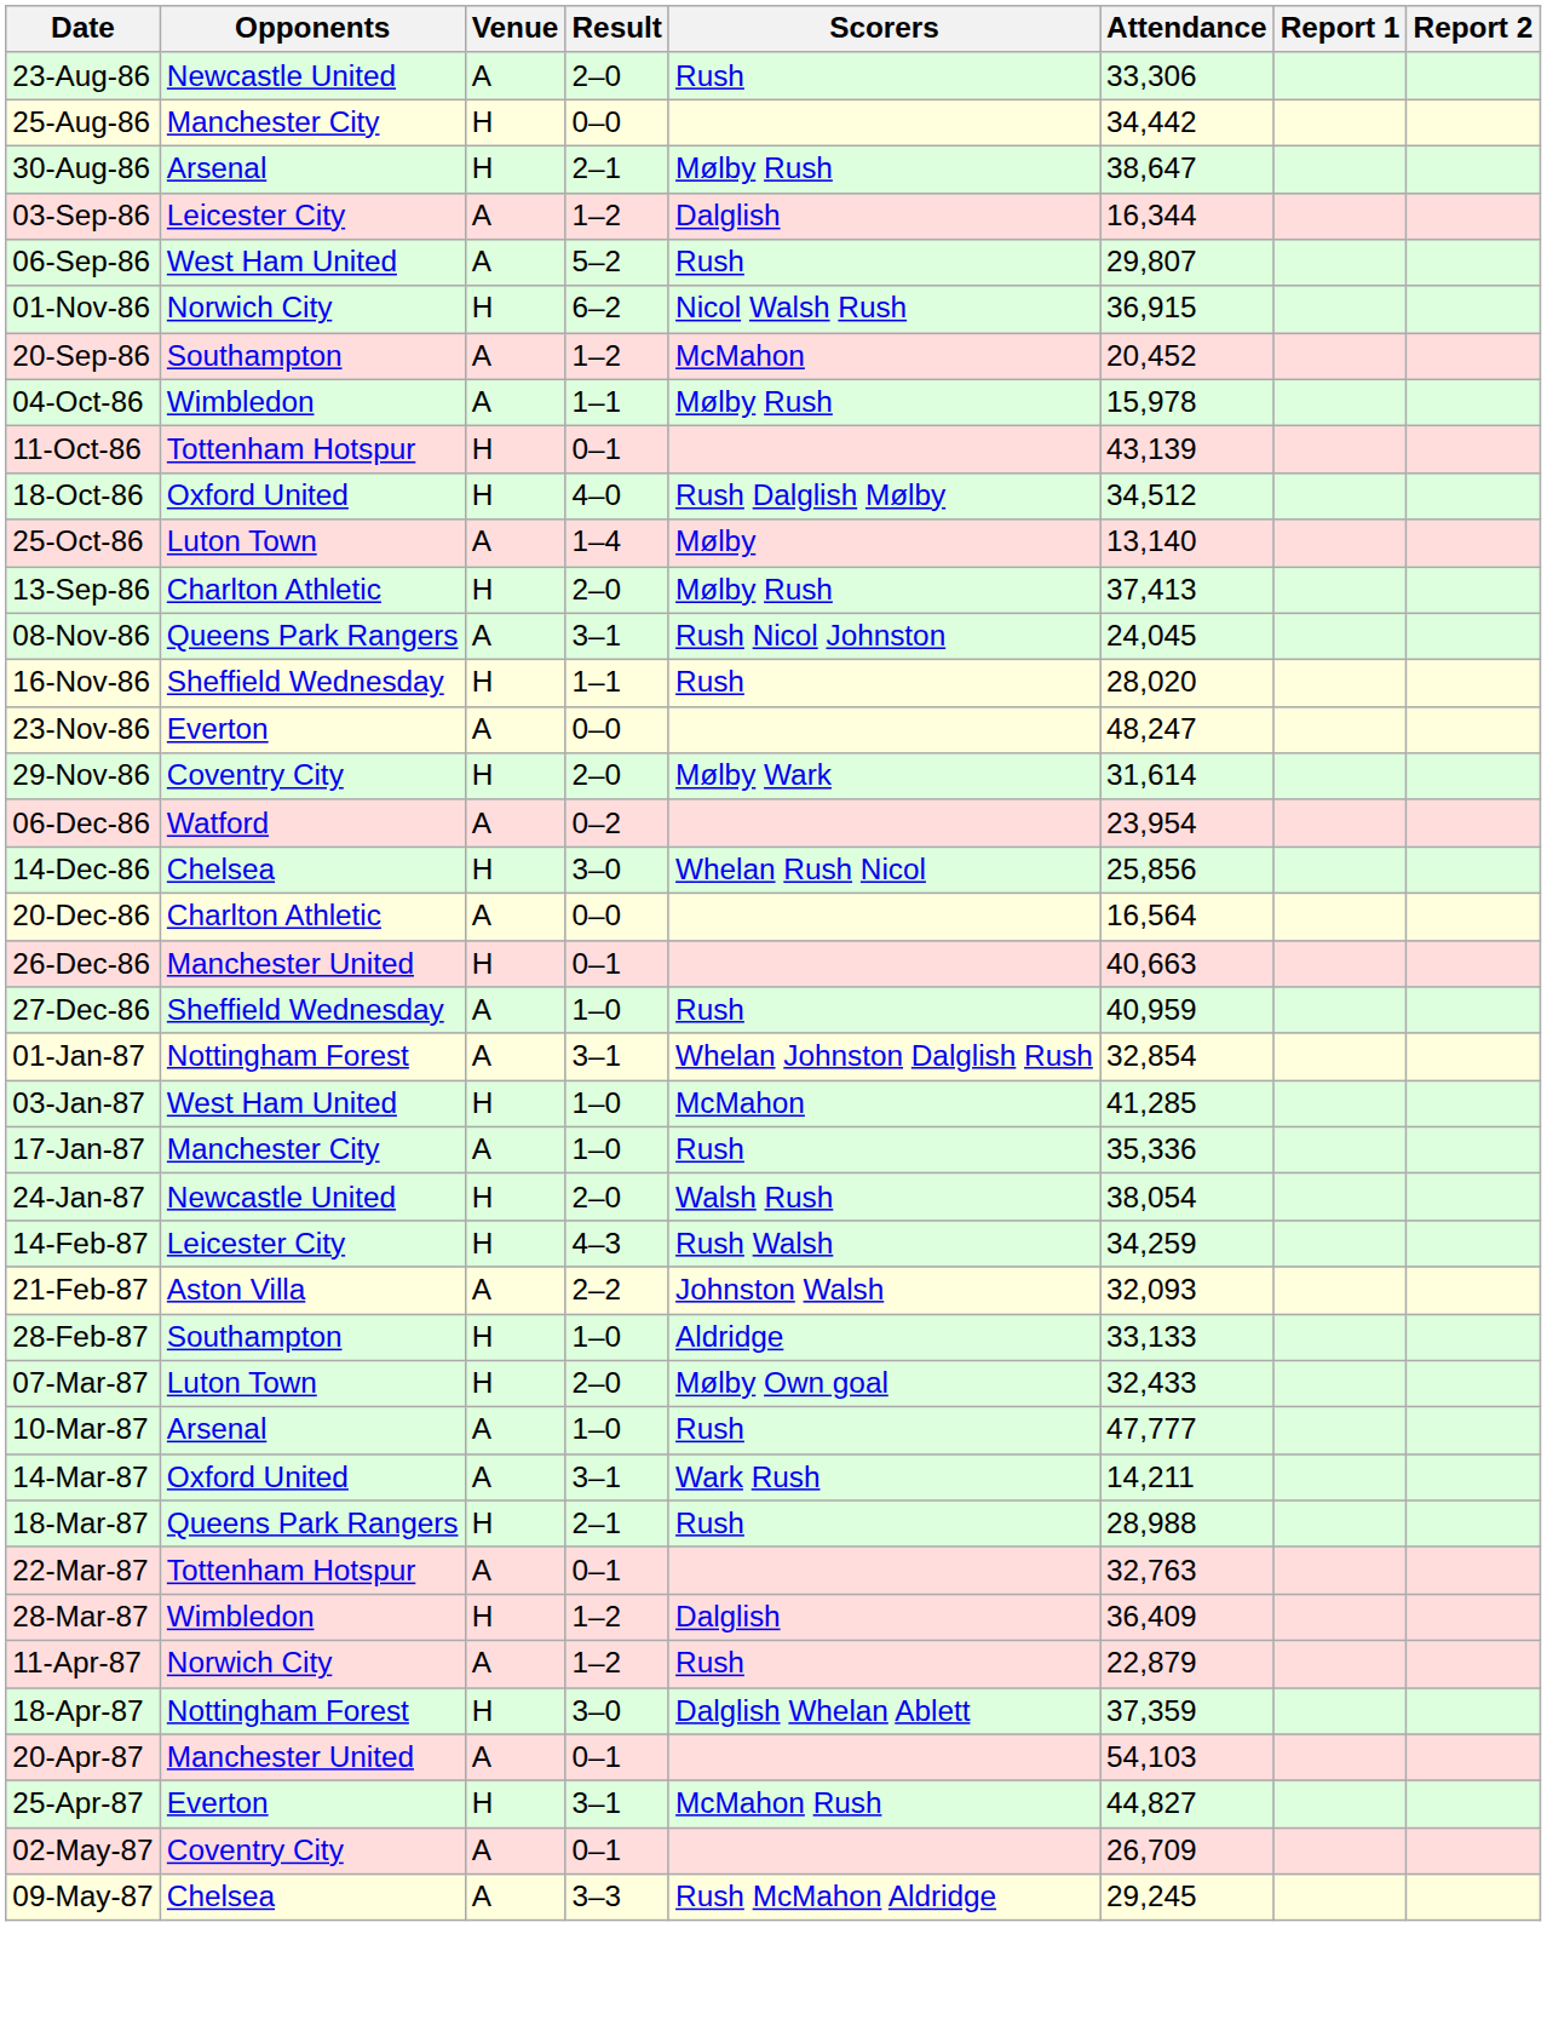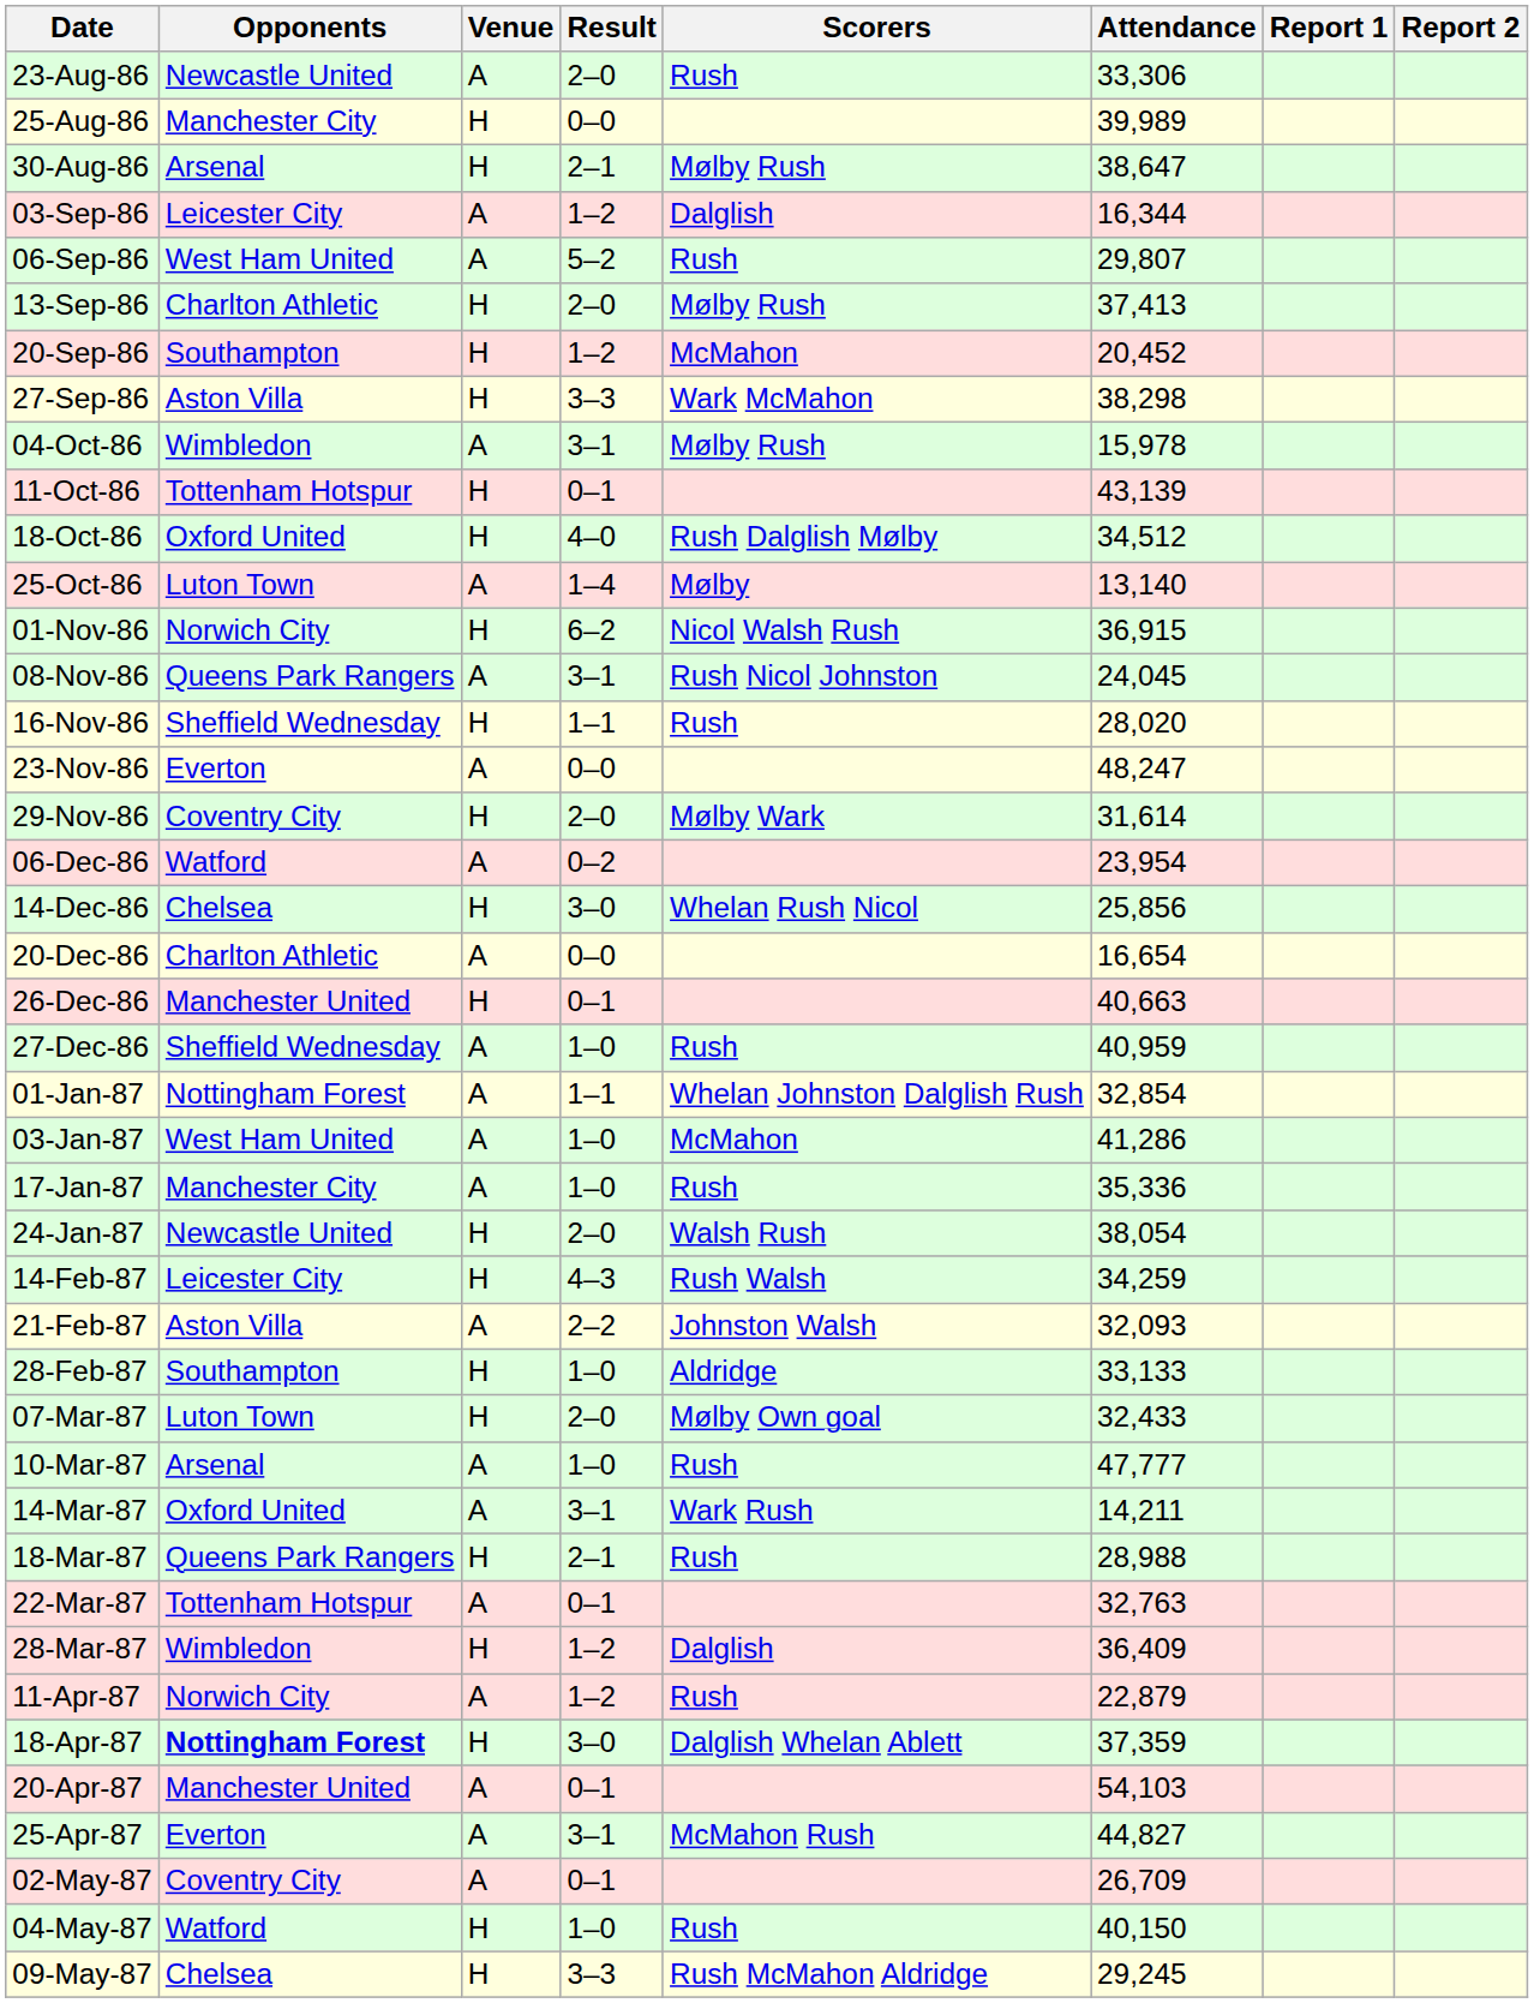 <table class=wikitable>
 <tr>
 <th>Date</th>
 <th>Opponents</th>
 <th>Venue</th>
 <th>Result</th>
 <th>Scorers</th>
 <th>Attendance</th>
 <th>Report 1</th>
 <th>Report 2</th>
 </tr>
 <tr bgcolor="#ddffdd">
 <td>23-Aug-86</td>
 <td><a href='#'>Newcastle United</a></td>
 <td>A</td>
 <td>2–0</td>
 <td><a href='#'>Rush</a> </td>
 <td>33,306</td>
 <td></td>
 <td></td>
 </tr>
 <tr bgcolor="#ffffdd">
 <td>25-Aug-86</td>
 <td><a href='#'>Manchester City</a></td>
 <td>H</td>
 <td>0–0</td>
 <td></td>
-<td>34,442</td>
+<td>39,989</td>
 <td></td>
 <td></td>
 </tr>
 <tr bgcolor="#ddffdd">
 <td>30-Aug-86</td>
 <td><a href='#'>Arsenal</a></td>
 <td>H</td>
 <td>2–1</td>
 <td><a href='#'>Mølby</a>  <a href='#'>Rush</a> </td>
 <td>38,647</td>
 <td></td>
 <td></td>
 </tr>
 <tr bgcolor="#ffdddd">
 <td>03-Sep-86</td>
 <td><a href='#'>Leicester City</a></td>
 <td>A</td>
 <td>1–2</td>
 <td><a href='#'>Dalglish</a> </td>
 <td>16,344</td>
 <td></td>
 <td></td>
 </tr>
 <tr bgcolor="#ddffdd">
 <td>06-Sep-86</td>
 <td><a href='#'>West Ham United</a></td>
 <td>A</td>
 <td>5–2</td>
 <td><a href='#'>Rush</a> </td>
 <td>29,807</td>
 <td></td>
 <td></td>
 </tr>
 <tr bgcolor="#ddffdd">
-<td>01-Nov-86</td>
-<td><a href='#'>Norwich City</a></td>
+<td>13-Sep-86</td>
+<td><a href='#'>Charlton Athletic</a></td>
 <td>H</td>
-<td>6–2</td>
-<td><a href='#'>Nicol</a>  <a href='#'>Walsh</a>  <a href='#'>Rush</a> </td>
-<td>36,915</td>
+<td>2–0</td>
+<td><a href='#'>Mølby</a>  <a href='#'>Rush</a> </td>
+<td>37,413</td>
 <td></td>
 <td></td>
 </tr>
 <tr bgcolor="#ffdddd">
 <td>20-Sep-86</td>
 <td><a href='#'>Southampton</a></td>
-<td>A</td>
+<td>H</td>
 <td>1–2</td>
 <td><a href='#'>McMahon</a> </td>
 <td>20,452</td>
+<td></td>
+<td></td>
+</tr>
+<tr bgcolor="#ffffdd">
+<td>27-Sep-86</td>
+<td><a href='#'>Aston Villa</a></td>
+<td>H</td>
+<td>3–3</td>
+<td><a href='#'>Wark</a>  <a href='#'>McMahon</a> </td>
+<td>38,298</td>
 <td></td>
 <td></td>
 </tr>
 <tr bgcolor="#ddffdd">
 <td>04-Oct-86</td>
 <td><a href='#'>Wimbledon</a></td>
 <td>A</td>
-<td>1–1</td>
+<td>3–1</td>
 <td><a href='#'>Mølby</a>  <a href='#'>Rush</a> </td>
 <td>15,978</td>
 <td></td>
 <td></td>
 </tr>
 <tr bgcolor="#ffdddd">
 <td>11-Oct-86</td>
 <td><a href='#'>Tottenham Hotspur</a></td>
 <td>H</td>
 <td>0–1</td>
 <td></td>
 <td>43,139</td>
 <td></td>
 <td></td>
 </tr>
 <tr bgcolor="#ddffdd">
 <td>18-Oct-86</td>
 <td><a href='#'>Oxford United</a></td>
 <td>H</td>
 <td>4–0</td>
 <td><a href='#'>Rush</a>  <a href='#'>Dalglish</a>  <a href='#'>Mølby</a> </td>
 <td>34,512</td>
 <td></td>
 <td></td>
 </tr>
 <tr bgcolor="#ffdddd">
 <td>25-Oct-86</td>
 <td><a href='#'>Luton Town</a></td>
 <td>A</td>
 <td>1–4</td>
 <td><a href='#'>Mølby</a> </td>
 <td>13,140</td>
 <td></td>
 <td></td>
 </tr>
 <tr bgcolor="#ddffdd">
-<td>13-Sep-86</td>
-<td><a href='#'>Charlton Athletic</a></td>
+<td>01-Nov-86</td>
+<td><a href='#'>Norwich City</a></td>
 <td>H</td>
-<td>2–0</td>
-<td><a href='#'>Mølby</a>  <a href='#'>Rush</a> </td>
-<td>37,413</td>
+<td>6–2</td>
+<td><a href='#'>Nicol</a>  <a href='#'>Walsh</a>  <a href='#'>Rush</a> </td>
+<td>36,915</td>
 <td></td>
 <td></td>
 </tr>
 <tr bgcolor="#ddffdd">
 <td>08-Nov-86</td>
 <td><a href='#'>Queens Park Rangers</a></td>
 <td>A</td>
 <td>3–1</td>
 <td><a href='#'>Rush</a>  <a href='#'>Nicol</a>  <a href='#'>Johnston</a> </td>
 <td>24,045</td>
 <td></td>
 <td></td>
 </tr>
 <tr bgcolor="#ffffdd">
 <td>16-Nov-86</td>
 <td><a href='#'>Sheffield Wednesday</a></td>
 <td>H</td>
 <td>1–1</td>
 <td><a href='#'>Rush</a> </td>
 <td>28,020</td>
 <td></td>
 <td></td>
 </tr>
 <tr bgcolor="#ffffdd">
 <td>23-Nov-86</td>
 <td><a href='#'>Everton</a></td>
 <td>A</td>
 <td>0–0</td>
 <td></td>
 <td>48,247</td>
 <td></td>
 <td></td>
 </tr>
 <tr bgcolor="#ddffdd">
 <td>29-Nov-86</td>
 <td><a href='#'>Coventry City</a></td>
 <td>H</td>
 <td>2–0</td>
 <td><a href='#'>Mølby</a>  <a href='#'>Wark</a> </td>
 <td>31,614</td>
 <td></td>
 <td></td>
 </tr>
 <tr bgcolor="#ffdddd">
 <td>06-Dec-86</td>
 <td><a href='#'>Watford</a></td>
 <td>A</td>
 <td>0–2</td>
 <td></td>
 <td>23,954</td>
 <td></td>
 <td></td>
 </tr>
 <tr bgcolor="#ddffdd">
 <td>14-Dec-86</td>
 <td><a href='#'>Chelsea</a></td>
 <td>H</td>
 <td>3–0</td>
 <td><a href='#'>Whelan</a>  <a href='#'>Rush</a>  <a href='#'>Nicol</a> </td>
 <td>25,856</td>
 <td></td>
 <td></td>
 </tr>
 <tr bgcolor="#ffffdd">
 <td>20-Dec-86</td>
 <td><a href='#'>Charlton Athletic</a></td>
 <td>A</td>
 <td>0–0</td>
 <td></td>
-<td>16,564</td>
+<td>16,654</td>
 <td></td>
 <td></td>
 </tr>
 <tr bgcolor="#ffdddd">
 <td>26-Dec-86</td>
 <td><a href='#'>Manchester United</a></td>
 <td>H</td>
 <td>0–1</td>
 <td></td>
 <td>40,663</td>
 <td></td>
 <td></td>
 </tr>
 <tr bgcolor="#ddffdd">
 <td>27-Dec-86</td>
 <td><a href='#'>Sheffield Wednesday</a></td>
 <td>A</td>
 <td>1–0</td>
 <td><a href='#'>Rush</a> </td>
 <td>40,959</td>
 <td></td>
 <td></td>
 </tr>
 <tr bgcolor="#ffffdd">
 <td>01-Jan-87</td>
 <td><a href='#'>Nottingham Forest</a></td>
 <td>A</td>
-<td>3–1</td>
+<td>1–1</td>
 <td><a href='#'>Whelan</a>  <a href='#'>Johnston</a>  <a href='#'>Dalglish</a>  <a href='#'>Rush</a> </td>
 <td>32,854</td>
 <td></td>
 <td></td>
 </tr>
 <tr bgcolor="#ddffdd">
 <td>03-Jan-87</td>
 <td><a href='#'>West Ham United</a></td>
-<td>H</td>
+<td>A</td>
 <td>1–0</td>
 <td><a href='#'>McMahon</a> </td>
-<td>41,285</td>
+<td>41,286</td>
 <td></td>
 <td></td>
 </tr>
 <tr bgcolor="#ddffdd">
 <td>17-Jan-87</td>
 <td><a href='#'>Manchester City</a></td>
 <td>A</td>
 <td>1–0</td>
 <td><a href='#'>Rush</a> </td>
 <td>35,336</td>
 <td></td>
 <td></td>
 </tr>
 <tr bgcolor="#ddffdd">
 <td>24-Jan-87</td>
 <td><a href='#'>Newcastle United</a></td>
 <td>H</td>
 <td>2–0</td>
 <td><a href='#'>Walsh</a>  <a href='#'>Rush</a> </td>
 <td>38,054</td>
 <td></td>
 <td></td>
 </tr>
 <tr bgcolor="#ddffdd">
 <td>14-Feb-87</td>
 <td><a href='#'>Leicester City</a></td>
 <td>H</td>
 <td>4–3</td>
 <td><a href='#'>Rush</a>  <a href='#'>Walsh</a> </td>
 <td>34,259</td>
 <td></td>
 <td></td>
 </tr>
 <tr bgcolor="#ffffdd">
 <td>21-Feb-87</td>
 <td><a href='#'>Aston Villa</a></td>
 <td>A</td>
 <td>2–2</td>
 <td><a href='#'>Johnston</a>  <a href='#'>Walsh</a> </td>
 <td>32,093</td>
 <td></td>
 <td></td>
 </tr>
 <tr bgcolor="#ddffdd">
 <td>28-Feb-87</td>
 <td><a href='#'>Southampton</a></td>
 <td>H</td>
 <td>1–0</td>
 <td><a href='#'>Aldridge</a> </td>
 <td>33,133</td>
 <td></td>
 <td></td>
 </tr>
 <tr bgcolor="#ddffdd">
 <td>07-Mar-87</td>
 <td><a href='#'>Luton Town</a></td>
 <td>H</td>
 <td>2–0</td>
 <td><a href='#'>Mølby</a>  <a href='#'>Own goal</a> </td>
 <td>32,433</td>
 <td></td>
 <td></td>
 </tr>
 <tr bgcolor="#ddffdd">
 <td>10-Mar-87</td>
 <td><a href='#'>Arsenal</a></td>
 <td>A</td>
 <td>1–0</td>
 <td><a href='#'>Rush</a> </td>
 <td>47,777</td>
 <td></td>
 <td></td>
 </tr>
 <tr bgcolor="#ddffdd">
 <td>14-Mar-87</td>
 <td><a href='#'>Oxford United</a></td>
 <td>A</td>
 <td>3–1</td>
 <td><a href='#'>Wark</a>  <a href='#'>Rush</a> </td>
 <td>14,211</td>
 <td></td>
 <td></td>
 </tr>
 <tr bgcolor="#ddffdd">
 <td>18-Mar-87</td>
 <td><a href='#'>Queens Park Rangers</a></td>
 <td>H</td>
 <td>2–1</td>
 <td><a href='#'>Rush</a> </td>
 <td>28,988</td>
 <td></td>
 <td></td>
 </tr>
 <tr bgcolor="#ffdddd">
 <td>22-Mar-87</td>
 <td><a href='#'>Tottenham Hotspur</a></td>
 <td>A</td>
 <td>0–1</td>
 <td></td>
 <td>32,763</td>
 <td></td>
 <td></td>
 </tr>
 <tr bgcolor="#ffdddd">
 <td>28-Mar-87</td>
 <td><a href='#'>Wimbledon</a></td>
 <td>H</td>
 <td>1–2</td>
 <td><a href='#'>Dalglish</a> </td>
 <td>36,409</td>
 <td></td>
 <td></td>
 </tr>
 <tr bgcolor="#ffdddd">
 <td>11-Apr-87</td>
 <td><a href='#'>Norwich City</a></td>
 <td>A</td>
 <td>1–2</td>
 <td><a href='#'>Rush</a> </td>
 <td>22,879</td>
 <td></td>
 <td></td>
 </tr>
 <tr bgcolor="#ddffdd">
 <td>18-Apr-87</td>
-<td><a href='#'>Nottingham Forest</a></td>
+<td><strong><a href='#'>Nottingham Forest</a></strong></td>
 <td>H</td>
 <td>3–0</td>
 <td><a href='#'>Dalglish</a>  <a href='#'>Whelan</a>  <a href='#'>Ablett</a> </td>
 <td>37,359</td>
 <td></td>
 <td></td>
 </tr>
 <tr bgcolor="#ffdddd">
 <td>20-Apr-87</td>
 <td><a href='#'>Manchester United</a></td>
 <td>A</td>
 <td>0–1</td>
 <td></td>
 <td>54,103</td>
 <td></td>
 <td></td>
 </tr>
 <tr bgcolor="#ddffdd">
 <td>25-Apr-87</td>
 <td><a href='#'>Everton</a></td>
-<td>H</td>
+<td>A</td>
 <td>3–1</td>
 <td><a href='#'>McMahon</a>  <a href='#'>Rush</a> </td>
 <td>44,827</td>
 <td></td>
 <td></td>
 </tr>
 <tr bgcolor="#ffdddd">
 <td>02-May-87</td>
 <td><a href='#'>Coventry City</a></td>
 <td>A</td>
 <td>0–1</td>
 <td></td>
 <td>26,709</td>
 <td></td>
 <td></td>
 </tr>
+<tr bgcolor="#ddffdd">
+<td>04-May-87</td>
+<td><a href='#'>Watford</a></td>
+<td>H</td>
+<td>1–0</td>
+<td><a href='#'>Rush</a> </td>
+<td>40,150</td>
+<td></td>
+<td></td>
+</tr>
 <tr bgcolor="#ffffdd">
 <td>09-May-87</td>
 <td><a href='#'>Chelsea</a></td>
-<td>A</td>
+<td>H</td>
 <td>3–3</td>
 <td><a href='#'>Rush</a>  <a href='#'>McMahon</a>  <a href='#'>Aldridge</a> </td>
 <td>29,245</td>
 <td></td>
 <td></td>
 </tr>
 </table>
